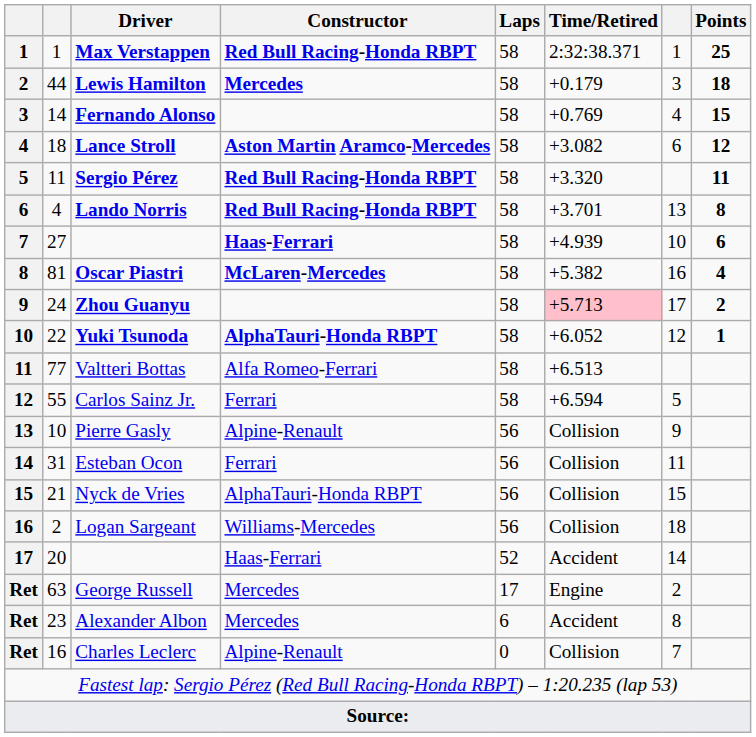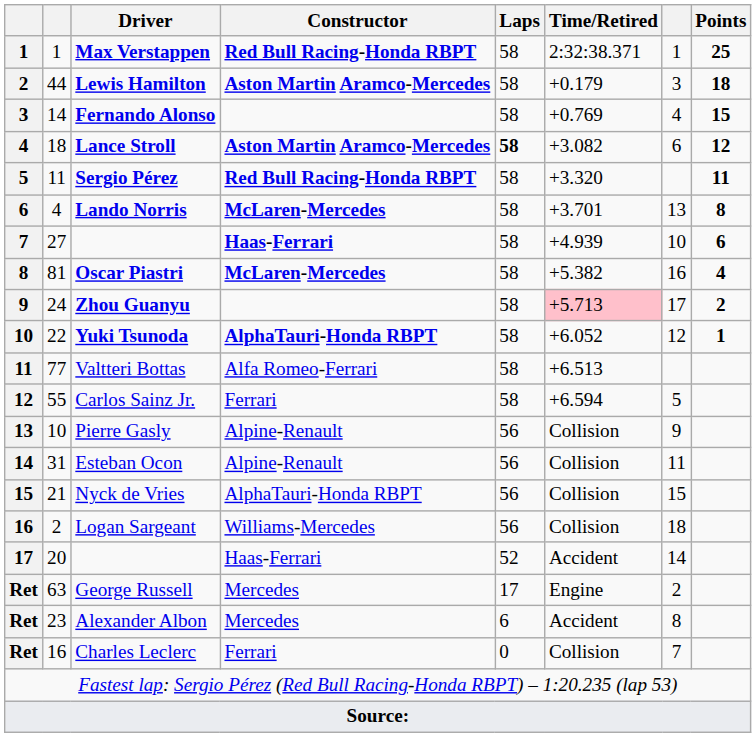 <table class="wikitable sortable" style="font-size: 85%;">
 <tr>
 <th scope="col"></th>
 <th scope="col"></th>
 <th scope="col">Driver</th>
 <th scope="col">Constructor</th>
 <th scope="col" class="unsortable">Laps</th>
 <th scope="col" class="unsortable">Time/Retired</th>
 <th scope="col"></th>
 <th scope="col">Points</th>
 </tr>
 <tr>
 <th>1</th>
 <td align="center">1</td>
 <td data-sort-value="ver"><strong> <a href='#'>Max Verstappen</a></strong></td>
 <td><strong><a href='#'>Red Bull Racing</a>-<a href='#'>Honda RBPT</a></strong></td>
 <td>58</td>
 <td>2:32:38.371</td>
 <td align="center">1</td>
 <td align="center"><strong>25</strong></td>
 </tr>
 <tr>
 <th>2</th>
 <td align="center">44</td>
 <td data-sort-value="ham"><strong> <a href='#'>Lewis Hamilton</a></strong></td>
-<td><a href='#'><strong>Mercedes</strong></a></td>
+<td><strong><a href='#'>Aston Martin</a> <a href='#'>Aramco</a>-<a href='#'>Mercedes</a></strong></td>
 <td>58</td>
 <td>+0.179</td>
 <td align="center">3</td>
 <td align="center"><strong>18</strong></td>
 </tr>
 <tr>
 <th>3</th>
 <td align="center">14</td>
 <td data-sort-value="alo"><strong> <a href='#'>Fernando Alonso</a></strong></td>
 <td><strong></strong></td>
 <td>58</td>
 <td>+0.769</td>
 <td align="center">4</td>
 <td align="center"><strong>15</strong></td>
 </tr>
 <tr>
 <th>4</th>
 <td align="center">18</td>
 <td data-sort-value="str"> <strong><a href='#'>Lance Stroll</a></strong></td>
 <td><strong><a href='#'>Aston Martin</a> <a href='#'>Aramco</a>-<a href='#'>Mercedes</a></strong></td>
-<td>58</td>
+<td><strong>58</strong></td>
 <td>+3.082</td>
 <td align="center">6</td>
 <td align="center"><strong>12</strong></td>
 </tr>
 <tr>
 <th>5</th>
 <td align="center">11</td>
 <td data-sort-value="per"><strong> <a href='#'>Sergio Pérez</a></strong></td>
 <td><strong><a href='#'>Red Bull Racing</a>-<a href='#'>Honda RBPT</a></strong></td>
 <td>58</td>
 <td>+3.320</td>
 <td align="center"></td>
 <td align="center"><strong>11</strong></td>
 </tr>
 <tr>
 <th>6</th>
 <td align="center">4</td>
 <td data-sort-value="nor"> <strong><a href='#'>Lando Norris</a></strong></td>
-<td><strong><a href='#'>Red Bull Racing</a>-<a href='#'>Honda RBPT</a></strong></td>
+<td><strong><a href='#'>McLaren</a>-<a href='#'>Mercedes</a></strong></td>
 <td>58</td>
 <td>+3.701</td>
 <td align="center">13</td>
 <td align="center"><strong>8</strong></td>
 </tr>
 <tr>
 <th>7</th>
 <td align="center">27</td>
 <td data-sort-value="hul"></td>
 <td><strong><a href='#'>Haas</a>-<a href='#'>Ferrari</a></strong></td>
 <td>58</td>
 <td>+4.939</td>
 <td align="center">10</td>
 <td align="center"><strong>6</strong></td>
 </tr>
 <tr>
 <th>8</th>
 <td align="center">81</td>
 <td data-sort-value="pia"> <strong><a href='#'>Oscar Piastri</a></strong></td>
 <td><strong><a href='#'>McLaren</a>-<a href='#'>Mercedes</a></strong></td>
 <td>58</td>
 <td>+5.382</td>
 <td align="center">16</td>
 <td align="center"><strong>4</strong></td>
 </tr>
 <tr>
 <th>9</th>
 <td align="center">24</td>
 <td data-sort-value="zho"> <strong><a href='#'>Zhou Guanyu</a></strong></td>
 <td></td>
 <td>58</td>
 <td style="background: pink;">+5.713</td>
 <td align="center">17</td>
 <td align="center"><strong>2</strong></td>
 </tr>
 <tr>
 <th>10</th>
 <td align="center">22</td>
 <td data-sort-value="tsu"> <strong><a href='#'>Yuki Tsunoda</a></strong></td>
 <td nowrap=""><strong><a href='#'>AlphaTauri</a>-<a href='#'>Honda RBPT</a></strong></td>
 <td>58</td>
 <td>+6.052</td>
 <td align="center">12</td>
 <td align="center"><strong>1</strong></td>
 </tr>
 <tr>
 <th>11</th>
 <td align="center">77</td>
 <td data-sort-value="bot"> <a href='#'>Valtteri Bottas</a></td>
 <td nowrap=""><a href='#'>Alfa Romeo</a>-<a href='#'>Ferrari</a></td>
 <td>58</td>
 <td>+6.513</td>
 <td align="center"></td>
 <td></td>
 </tr>
 <tr>
 <th>12</th>
 <td align="center">55</td>
 <td data-sort-value="sai"> <a href='#'>Carlos Sainz Jr.</a></td>
 <td><a href='#'>Ferrari</a></td>
 <td>58</td>
 <td>+6.594</td>
 <td align="center">5</td>
 <td></td>
 </tr>
 <tr>
 <th>13</th>
 <td align="center">10</td>
 <td data-sort-value="gas"> <a href='#'>Pierre Gasly</a></td>
 <td><a href='#'>Alpine</a>-<a href='#'>Renault</a></td>
 <td>56</td>
 <td>Collision</td>
 <td align="center">9</td>
 <td></td>
 </tr>
 <tr>
 <th>14</th>
 <td align="center">31</td>
 <td data-sort-value="oco"> <a href='#'>Esteban Ocon</a></td>
-<td><a href='#'>Ferrari</a></td>
+<td><a href='#'>Alpine</a>-<a href='#'>Renault</a></td>
 <td>56</td>
 <td>Collision</td>
 <td align="center">11</td>
 <td></td>
 </tr>
 <tr>
 <th>15</th>
 <td align="center">21</td>
 <td data-sort-value="dev"> <a href='#'>Nyck de Vries</a></td>
 <td><a href='#'>AlphaTauri</a>-<a href='#'>Honda RBPT</a></td>
 <td>56</td>
 <td>Collision</td>
 <td align="center">15</td>
 <td></td>
 </tr>
 <tr>
 <th>16</th>
 <td align="center">2</td>
 <td data-sort-value="sar"> <a href='#'>Logan Sargeant</a></td>
 <td nowrap=""><a href='#'>Williams</a>-<a href='#'>Mercedes</a></td>
 <td>56</td>
 <td>Collision</td>
 <td align="center">18</td>
 <td></td>
 </tr>
 <tr>
 <th>17</th>
 <td align="center">20</td>
 <td data-sort-value="mag"></td>
 <td><a href='#'>Haas</a>-<a href='#'>Ferrari</a></td>
 <td>52</td>
 <td>Accident</td>
 <td align="center">14</td>
 <td></td>
 </tr>
 <tr>
 <th>Ret</th>
 <td align="center">63</td>
 <td data-sort-value="rus"> <a href='#'>George Russell</a></td>
 <td><a href='#'>Mercedes</a></td>
 <td>17</td>
 <td>Engine</td>
 <td align="center">2</td>
 <td></td>
 </tr>
 <tr>
 <th>Ret</th>
 <td align="center">23</td>
 <td data-sort-value="alb"> <a href='#'>Alexander Albon</a></td>
 <td><a href='#'>Mercedes</a></td>
 <td>6</td>
 <td>Accident</td>
 <td align="center">8</td>
 <td></td>
 </tr>
 <tr>
 <th>Ret</th>
 <td align="center">16</td>
 <td data-sort-value="lec"> <a href='#'>Charles Leclerc</a></td>
-<td><a href='#'>Alpine</a>-<a href='#'>Renault</a></td>
+<td><a href='#'>Ferrari</a></td>
 <td>0</td>
 <td>Collision</td>
 <td align="center">7</td>
 <td></td>
 </tr>
 <tr class="sortbottom">
 <td colspan="8" align="center"><em><a href='#'>Fastest lap</a>:</em>  <em><a href='#'>Sergio Pérez</a> (<a href='#'>Red Bull Racing</a>-<a href='#'>Honda RBPT</a>) – 1:20.235 (lap 53)</em></td>
 </tr>
 <tr class="sortbottom">
 <td colspan="8" style="background-color:#eaecf0;text-align:center"><strong>Source:</strong></td>
 </tr>
 </table>
